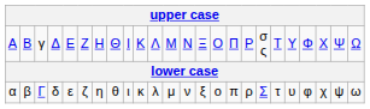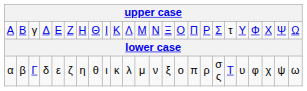 <table class="wikitable" style="text-align: center;">
 <tr>
 <th colspan="33"><a href='#'>upper case</a></th>
 </tr>
 <tr>
 <td><a href='#'>Α</a></td>
 <td><a href='#'>Β</a></td>
 <td>γ</td>
 <td><a href='#'>Δ</a></td>
 <td><a href='#'>Ε</a></td>
 <td><a href='#'>Ζ</a></td>
 <td><a href='#'>Η</a></td>
 <td><a href='#'>Θ</a></td>
 <td><a href='#'>Ι</a></td>
 <td><a href='#'>Κ</a></td>
 <td><a href='#'>Λ</a></td>
 <td><a href='#'>Μ</a></td>
 <td><a href='#'>Ν</a></td>
 <td><a href='#'>Ξ</a></td>
 <td><a href='#'>Ο</a></td>
 <td><a href='#'>Π</a></td>
 <td><a href='#'>Ρ</a></td>
-<td>σ<br>ς</td>
-<td><a href='#'>Τ</a></td>
+<td><a href='#'>Σ</a></td>
+<td>τ</td>
 <td><a href='#'>Υ</a></td>
 <td><a href='#'>Φ</a></td>
 <td><a href='#'>Χ</a></td>
 <td><a href='#'>Ψ</a></td>
 <td><a href='#'>Ω</a></td>
 </tr>
 <tr>
 <th colspan="33"><a href='#'>lower case</a></th>
 </tr>
 <tr>
 <td>α</td>
 <td>β</td>
 <td><a href='#'>Γ</a></td>
 <td>δ</td>
 <td>ε</td>
 <td>ζ</td>
 <td>η</td>
 <td>θ</td>
 <td>ι</td>
 <td>κ</td>
 <td>λ</td>
 <td>μ</td>
 <td>ν</td>
 <td>ξ</td>
 <td>ο</td>
 <td>π</td>
 <td>ρ</td>
-<td><a href='#'>Σ</a></td>
-<td>τ</td>
+<td>σ<br>ς</td>
+<td><a href='#'>Τ</a></td>
 <td>υ</td>
 <td>φ</td>
 <td>χ</td>
 <td>ψ</td>
 <td>ω</td>
 </tr>
 </table>
